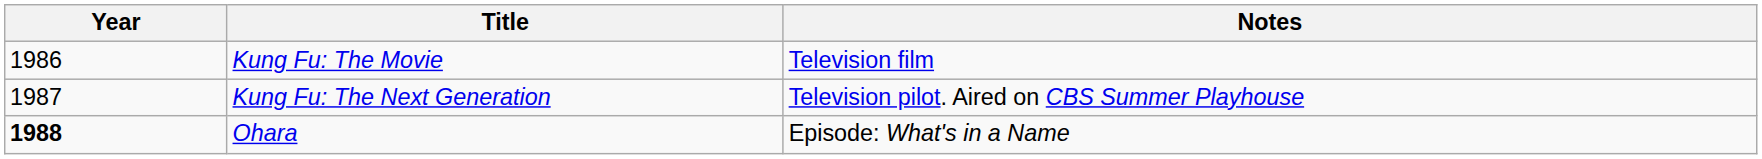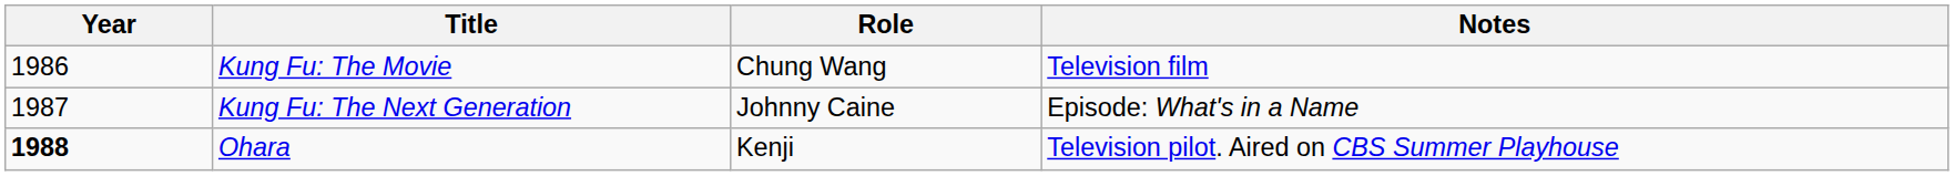 <table class="wikitable" style="width:95%">
 <tr>
 <th style="width:8%">Year</th>
 <th style="width:20%">Title</th>
+<th style="width:12%">Role</th>
 <th style="width:35%">Notes</th>
 </tr>
 <tr>
 <td>1986</td>
 <td><em><a href='#'>Kung Fu: The Movie</a></em></td>
+<td>Chung Wang</td>
 <td><a href='#'>Television film</a></td>
 </tr>
 <tr>
 <td>1987</td>
 <td><em><a href='#'>Kung Fu: The Next Generation</a></em></td>
-<td><a href='#'>Television pilot</a>. Aired on <em><a href='#'>CBS Summer Playhouse</a></em></td>
+<td>Johnny Caine</td>
+<td>Episode: <em>What's in a Name</em></td>
 </tr>
 <tr>
 <td><strong>1988</strong></td>
 <td><em><a href='#'>Ohara</a></em></td>
-<td>Episode: <em>What's in a Name</em></td>
+<td>Kenji</td>
+<td><a href='#'>Television pilot</a>. Aired on <em><a href='#'>CBS Summer Playhouse</a></em></td>
 </tr>
 </table>
